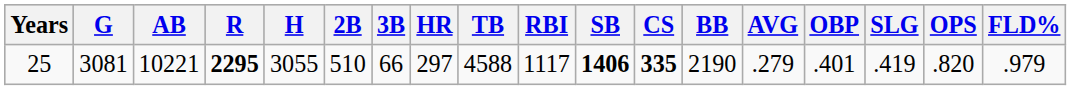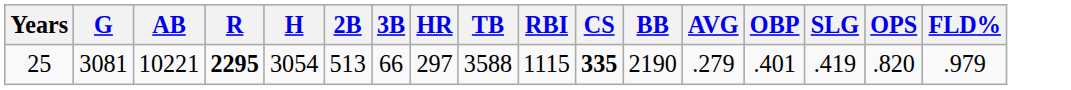 <table class="wikitable" style="font-size:95%;text-align:center;">
 <tr>
 <th>Years</th>
 <th><a href='#'>G</a></th>
 <th><a href='#'>AB</a></th>
 <th><a href='#'>R</a></th>
 <th><a href='#'>H</a></th>
 <th><a href='#'>2B</a></th>
 <th><a href='#'>3B</a></th>
 <th><a href='#'>HR</a></th>
 <th><a href='#'>TB</a></th>
 <th><a href='#'>RBI</a></th>
-<th><a href='#'>SB</a></th>
 <th><a href='#'>CS</a></th>
 <th><a href='#'>BB</a></th>
 <th><a href='#'>AVG</a></th>
 <th><a href='#'>OBP</a></th>
 <th><a href='#'>SLG</a></th>
 <th><a href='#'>OPS</a></th>
 <th><a href='#'>FLD%</a></th>
 </tr>
 <tr>
 <td>25</td>
 <td>3081</td>
 <td>10221</td>
 <td><strong>2295</strong></td>
-<td>3055</td>
-<td>510</td>
+<td>3054</td>
+<td>513</td>
 <td>66</td>
 <td>297</td>
-<td>4588</td>
-<td>1117</td>
-<td><strong>1406</strong></td>
+<td>3588</td>
+<td>1115</td>
 <td><strong>335</strong></td>
 <td>2190</td>
 <td>.279</td>
 <td>.401</td>
 <td>.419</td>
 <td>.820</td>
 <td>.979</td>
 </tr>
 </table>
